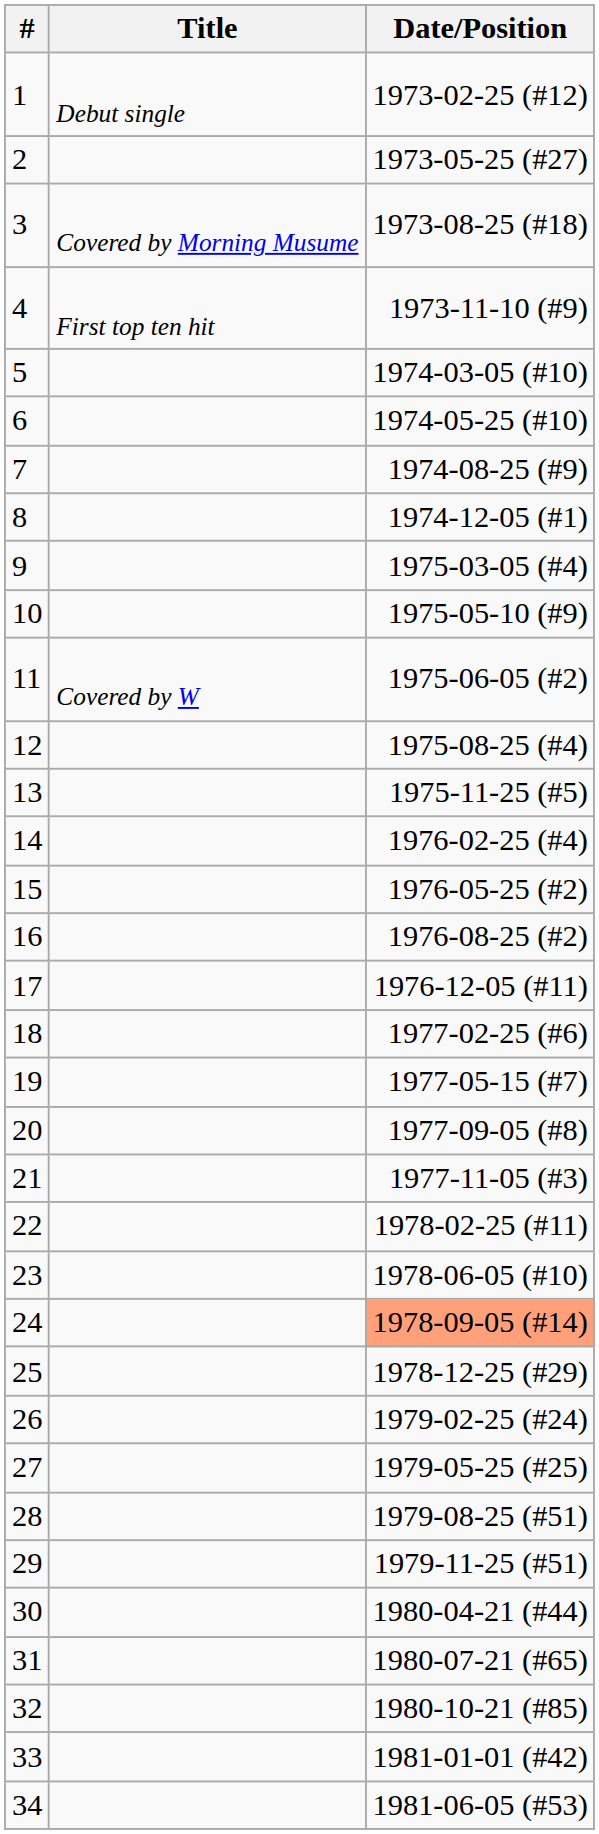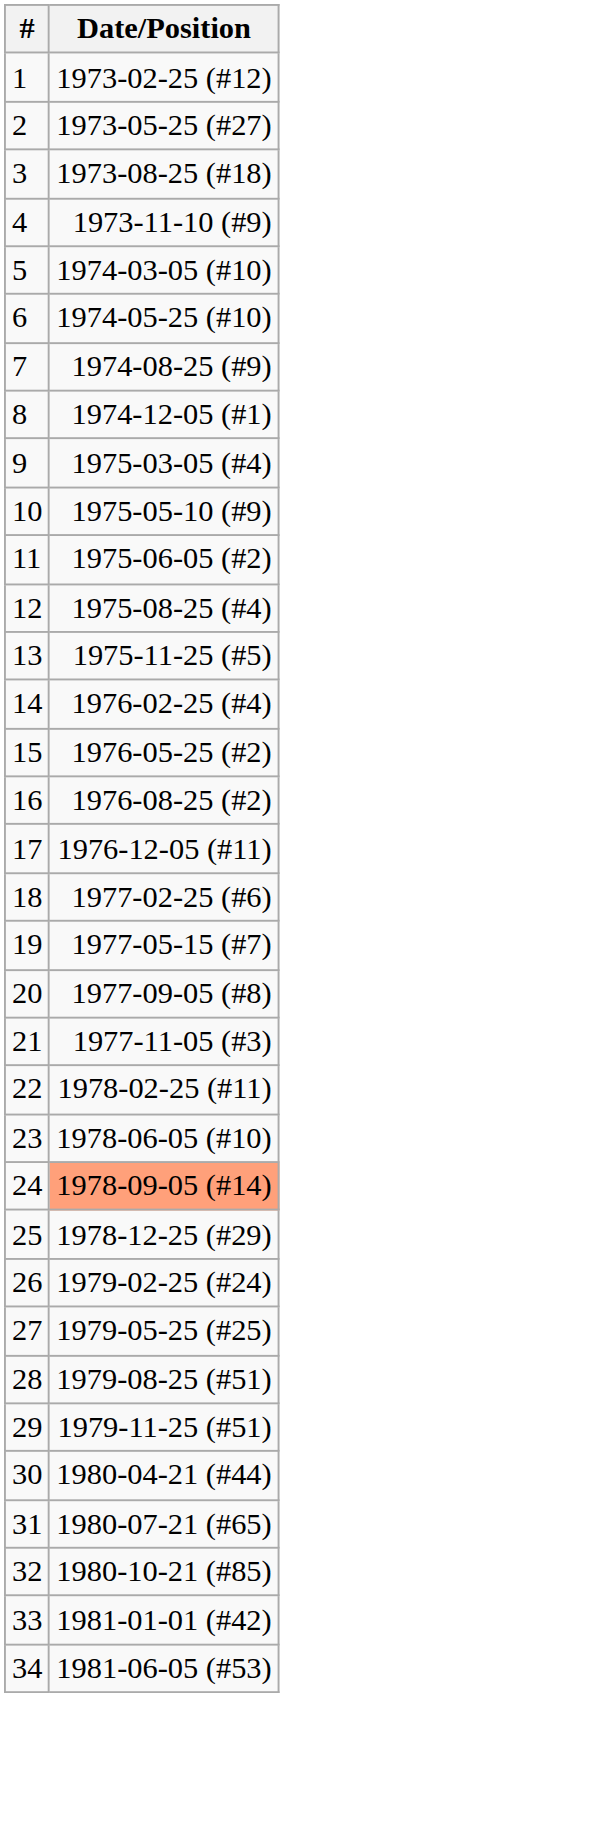 <table class="wikitable">
 <tr>
 <th>#</th>
-<th>Title</th>
 <th>Date/Position</th>
 </tr>
 <tr>
 <td>1</td>
-<td align="left"><br><em><small>Debut single</small></em></td>
 <td align="right">1973-02-25 (#12)</td>
 </tr>
 <tr>
 <td>2</td>
-<td align="left"></td>
 <td align="right">1973-05-25 (#27)</td>
 </tr>
 <tr>
 <td>3</td>
-<td align="left"><br><em><small>Covered by <a href='#'>Morning Musume</a></small></em></td>
 <td align="right">1973-08-25 (#18)</td>
 </tr>
 <tr>
 <td>4</td>
-<td align="left"><br><em><small>First top ten hit</small></em></td>
 <td align="right">1973-11-10 (#9)</td>
 </tr>
 <tr>
 <td>5</td>
-<td align="left"></td>
 <td align="right">1974-03-05 (#10)</td>
 </tr>
 <tr>
 <td>6</td>
-<td align="left"></td>
 <td align="right">1974-05-25 (#10)</td>
 </tr>
 <tr>
 <td>7</td>
-<td align="left"></td>
 <td align="right">1974-08-25 (#9)</td>
 </tr>
 <tr>
 <td>8</td>
-<td align="left"></td>
 <td align="right">1974-12-05 (#1)</td>
 </tr>
 <tr>
 <td>9</td>
-<td align="left"><br></td>
 <td align="right">1975-03-05 (#4)</td>
 </tr>
 <tr>
 <td>10</td>
-<td align="left"></td>
 <td align="right">1975-05-10 (#9)</td>
 </tr>
 <tr>
 <td>11</td>
-<td align="left"><br><em><small>Covered by <a href='#'>W</a></small></em></td>
 <td align="right">1975-06-05 (#2)</td>
 </tr>
 <tr>
 <td>12</td>
-<td align="left"></td>
 <td align="right">1975-08-25 (#4)</td>
 </tr>
 <tr>
 <td>13</td>
-<td align="left"></td>
 <td align="right">1975-11-25 (#5)</td>
 </tr>
 <tr>
 <td>14</td>
-<td align="left"></td>
 <td align="right">1976-02-25 (#4)</td>
 </tr>
 <tr>
 <td>15</td>
-<td align="left"></td>
 <td align="right">1976-05-25 (#2)</td>
 </tr>
 <tr>
 <td>16</td>
-<td align="left"><br></td>
 <td align="right">1976-08-25 (#2)</td>
 </tr>
 <tr>
 <td>17</td>
-<td align="left"></td>
 <td align="right">1976-12-05 (#11)</td>
 </tr>
 <tr>
 <td>18</td>
-<td align="left"><br></td>
 <td align="right">1977-02-25 (#6)</td>
 </tr>
 <tr>
 <td>19</td>
-<td align="left"></td>
 <td align="right">1977-05-15 (#7)</td>
 </tr>
 <tr>
 <td>20</td>
-<td align="left"></td>
 <td align="right">1977-09-05 (#8)</td>
 </tr>
 <tr>
 <td>21</td>
-<td align="left"></td>
 <td align="right">1977-11-05 (#3)</td>
 </tr>
 <tr>
 <td>22</td>
-<td align="left"></td>
 <td align="right">1978-02-25 (#11)</td>
 </tr>
 <tr>
 <td>23</td>
-<td align="left"></td>
 <td align="right">1978-06-05 (#10)</td>
 </tr>
 <tr>
 <td>24</td>
-<td align="left"></td>
 <td align="right" style="background: lightsalmon;">1978-09-05 (#14)</td>
 </tr>
 <tr>
 <td>25</td>
-<td align="left"></td>
 <td align="right">1978-12-25 (#29)</td>
 </tr>
 <tr>
 <td>26</td>
-<td align="left"></td>
 <td align="right">1979-02-25 (#24)</td>
 </tr>
 <tr>
 <td>27</td>
-<td align="left"></td>
 <td align="right">1979-05-25 (#25)</td>
 </tr>
 <tr>
 <td>28</td>
-<td align="left"></td>
 <td align="right">1979-08-25 (#51)</td>
 </tr>
 <tr>
 <td>29</td>
-<td align="left"></td>
 <td align="right">1979-11-25 (#51)</td>
 </tr>
 <tr>
 <td>30</td>
-<td align="left"></td>
 <td align="right">1980-04-21 (#44)</td>
 </tr>
 <tr>
 <td>31</td>
-<td align="left"></td>
 <td align="right">1980-07-21 (#65)</td>
 </tr>
 <tr>
 <td>32</td>
-<td align="left"></td>
 <td align="right">1980-10-21 (#85)</td>
 </tr>
 <tr>
 <td>33</td>
-<td align="left"></td>
 <td align="right">1981-01-01 (#42)</td>
 </tr>
 <tr>
 <td>34</td>
-<td align="left"></td>
 <td align="right">1981-06-05 (#53)</td>
 </tr>
 </table>
